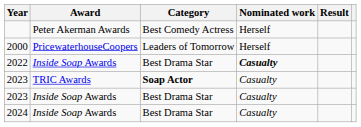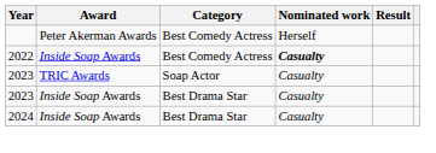 <table class="wikitable">
 <tr>
 <th>Year</th>
 <th>Award</th>
 <th>Category</th>
 <th>Nominated work</th>
 <th>Result</th>
 <th></th>
 </tr>
 <tr>
 <td></td>
 <td>Peter Akerman Awards</td>
 <td>Best Comedy Actress</td>
 <td>Herself</td>
 <td></td>
 <td align="center"></td>
 </tr>
 <tr>
-<td>2000</td>
-<td><a href='#'>PricewaterhouseCoopers</a></td>
-<td>Leaders of Tomorrow</td>
-<td>Herself</td>
-<td></td>
-<td align="center"></td>
-</tr>
-<tr>
 <td>2022</td>
 <td><a href='#'><em>Inside Soap</em> Awards</a></td>
-<td>Best Drama Star</td>
+<td>Best Comedy Actress</td>
 <td><strong><em>Casualty</em></strong></td>
 <td></td>
 <td align="center"></td>
 </tr>
 <tr>
 <td>2023</td>
 <td><a href='#'>TRIC Awards</a></td>
-<td><strong>Soap Actor</strong></td>
+<td>Soap Actor</td>
 <td><em>Casualty</em></td>
 <td></td>
 <td align="center"></td>
 </tr>
 <tr>
 <td>2023</td>
 <td><em>Inside Soap</em> Awards</td>
 <td>Best Drama Star</td>
 <td><em>Casualty</em></td>
 <td></td>
 <td align="center"></td>
 </tr>
 <tr>
 <td>2024</td>
 <td><em>Inside Soap</em> Awards</td>
 <td>Best Drama Star</td>
 <td><em>Casualty</em></td>
 <td></td>
 <td align="center"></td>
 </tr>
 </table>
